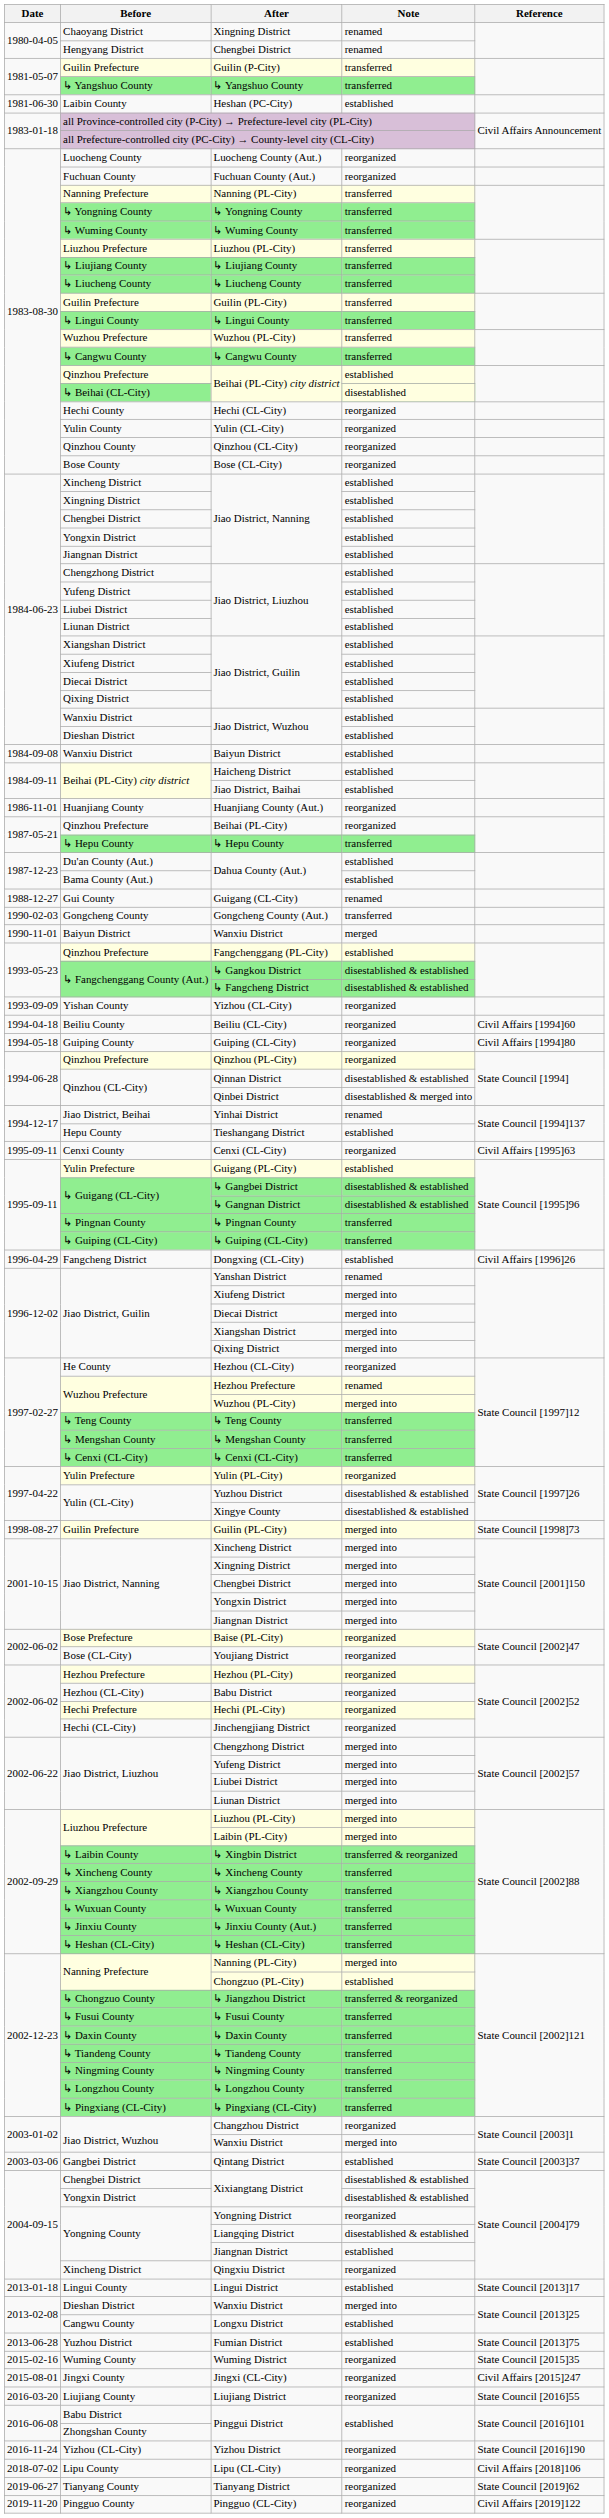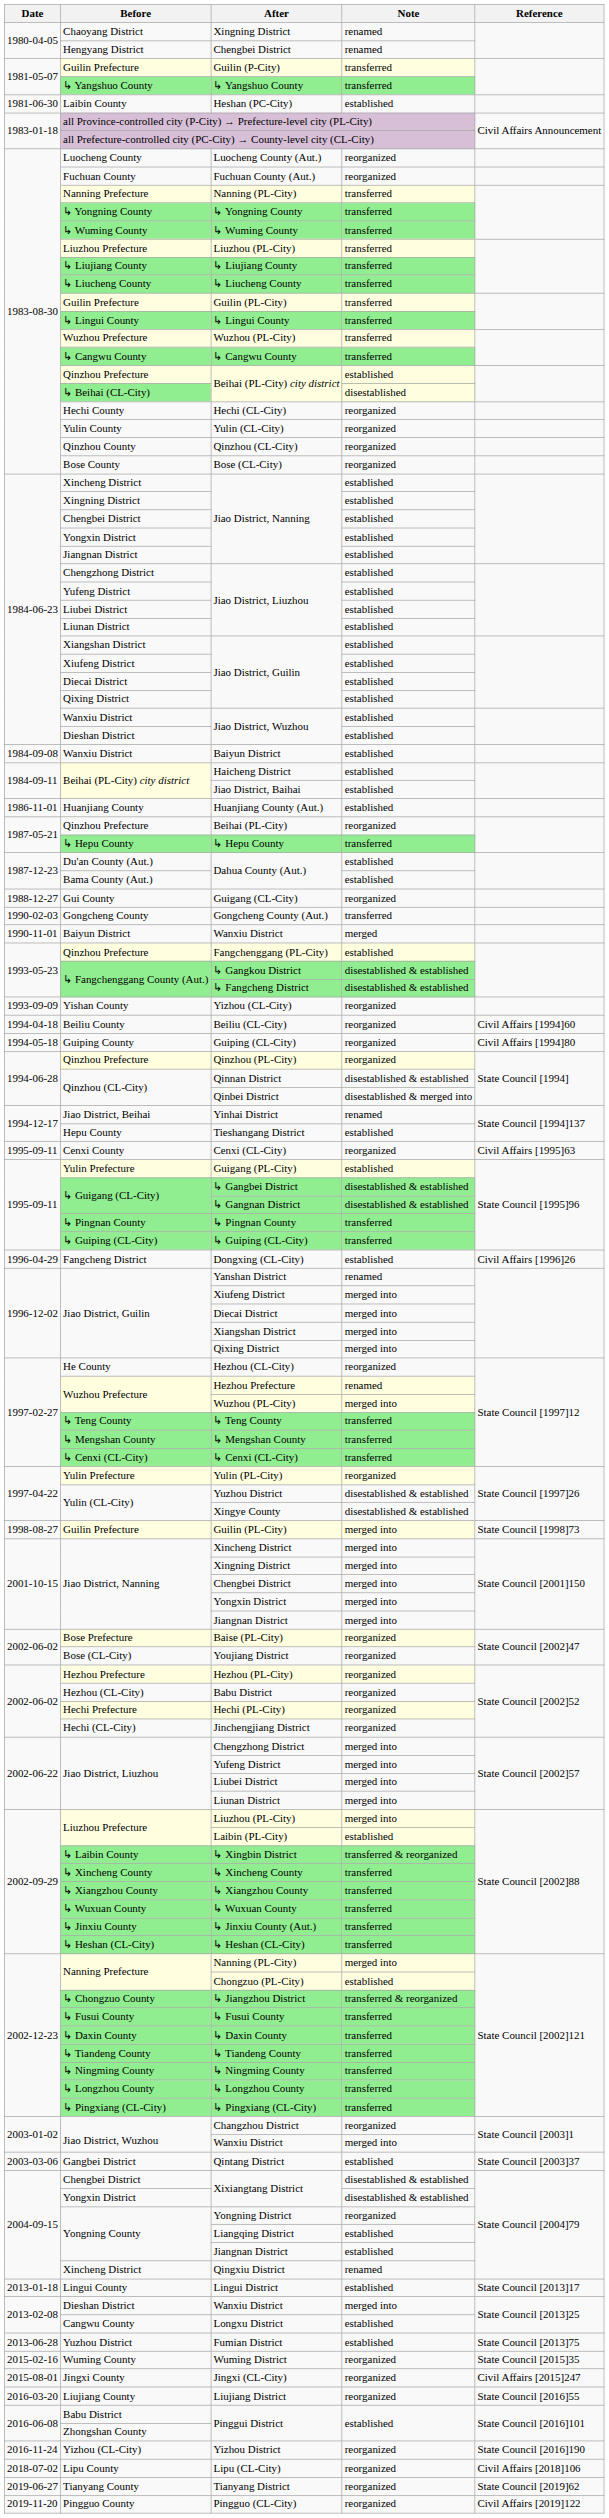 <table class="wikitable" style="font-size:90%;" align="center">
 <tr>
 <th>Date</th>
 <th>Before</th>
 <th>After</th>
 <th>Note</th>
 <th>Reference</th>
 </tr>
 <tr>
 <td rowspan="2">1980-04-05</td>
 <td>Chaoyang District</td>
 <td>Xingning District</td>
 <td>renamed</td>
 <td rowspan="2"></td>
 </tr>
 <tr>
 <td>Hengyang District</td>
 <td>Chengbei District</td>
 <td>renamed</td>
 </tr>
 <tr>
 <td rowspan="2">1981-05-07</td>
 <td bgcolor="lightyellow"> Guilin Prefecture</td>
 <td bgcolor="lightyellow">Guilin (P-City)</td>
 <td bgcolor="lightyellow">transferred</td>
 <td rowspan="2"></td>
 </tr>
 <tr bgcolor="lightgreen">
 <td>↳ Yangshuo County</td>
 <td>↳ Yangshuo County</td>
 <td>transferred</td>
 </tr>
 <tr>
 <td>1981-06-30</td>
 <td> Laibin County</td>
 <td>Heshan (PC-City)</td>
 <td>established</td>
 <td></td>
 </tr>
 <tr>
 <td rowspan="2">1983-01-18</td>
 <td bgcolor="thistle" colspan="3">all Province-controlled city (P-City) → Prefecture-level city (PL-City)</td>
 <td rowspan="2">Civil Affairs Announcement</td>
 </tr>
 <tr>
 <td bgcolor="thistle" colspan="3">all Prefecture-controlled city (PC-City) → County-level city (CL-City)</td>
 </tr>
 <tr>
 <td rowspan="18">1983-08-30</td>
 <td>Luocheng County</td>
 <td>Luocheng County (Aut.)</td>
 <td>reorganized</td>
 <td></td>
 </tr>
 <tr>
 <td>Fuchuan County</td>
 <td>Fuchuan County (Aut.)</td>
 <td>reorganized</td>
 <td></td>
 </tr>
 <tr>
 <td bgcolor="lightyellow"> Nanning Prefecture</td>
 <td bgcolor="lightyellow">Nanning (PL-City)</td>
 <td bgcolor="lightyellow">transferred</td>
 <td rowspan="3"></td>
 </tr>
 <tr bgcolor="lightgreen">
 <td>↳ Yongning County</td>
 <td>↳ Yongning County</td>
 <td>transferred</td>
 </tr>
 <tr bgcolor="lightgreen">
 <td>↳ Wuming County</td>
 <td>↳ Wuming County</td>
 <td>transferred</td>
 </tr>
 <tr>
 <td bgcolor="lightyellow"> Liuzhou Prefecture</td>
 <td bgcolor="lightyellow">Liuzhou (PL-City)</td>
 <td bgcolor="lightyellow">transferred</td>
 <td rowspan="3"></td>
 </tr>
 <tr bgcolor="lightgreen">
 <td>↳ Liujiang County</td>
 <td>↳ Liujiang County</td>
 <td>transferred</td>
 </tr>
 <tr bgcolor="lightgreen">
 <td>↳ Liucheng County</td>
 <td>↳ Liucheng County</td>
 <td>transferred</td>
 </tr>
 <tr>
 <td bgcolor="lightyellow"> Guilin Prefecture</td>
 <td bgcolor="lightyellow">Guilin (PL-City)</td>
 <td bgcolor="lightyellow">transferred</td>
 <td rowspan="2"></td>
 </tr>
 <tr bgcolor="lightgreen">
 <td>↳ Lingui County</td>
 <td>↳ Lingui County</td>
 <td>transferred</td>
 </tr>
 <tr>
 <td bgcolor="lightyellow"> Wuzhou Prefecture</td>
 <td bgcolor="lightyellow">Wuzhou (PL-City)</td>
 <td bgcolor="lightyellow">transferred</td>
 <td rowspan="2"></td>
 </tr>
 <tr bgcolor="lightgreen">
 <td>↳ Cangwu County</td>
 <td>↳ Cangwu County</td>
 <td>transferred</td>
 </tr>
 <tr>
 <td bgcolor="lightyellow"> Qinzhou Prefecture</td>
 <td rowspan="2" bgcolor="lightyellow">Beihai (PL-City) <em>city district</em></td>
 <td bgcolor="lightyellow">established</td>
 <td rowspan="2"></td>
 </tr>
 <tr bgcolor="lightgreen">
 <td>↳ Beihai (CL-City)</td>
 <td bgcolor="lightyellow">disestablished</td>
 </tr>
 <tr>
 <td>Hechi County</td>
 <td>Hechi (CL-City)</td>
 <td>reorganized</td>
 <td></td>
 </tr>
 <tr>
 <td>Yulin County</td>
 <td>Yulin (CL-City)</td>
 <td>reorganized</td>
 <td></td>
 </tr>
 <tr>
 <td>Qinzhou County</td>
 <td>Qinzhou (CL-City)</td>
 <td>reorganized</td>
 <td></td>
 </tr>
 <tr>
 <td>Bose County</td>
 <td>Bose (CL-City)</td>
 <td>reorganized</td>
 <td></td>
 </tr>
 <tr>
 <td rowspan="15">1984-06-23</td>
 <td> Xincheng District</td>
 <td rowspan="5">Jiao District, Nanning</td>
 <td>established</td>
 <td rowspan="5"></td>
 </tr>
 <tr>
 <td> Xingning District</td>
 <td>established</td>
 </tr>
 <tr>
 <td> Chengbei District</td>
 <td>established</td>
 </tr>
 <tr>
 <td> Yongxin District</td>
 <td>established</td>
 </tr>
 <tr>
 <td> Jiangnan District</td>
 <td>established</td>
 </tr>
 <tr>
 <td> Chengzhong District</td>
 <td rowspan="4">Jiao District, Liuzhou</td>
 <td>established</td>
 <td rowspan="4"></td>
 </tr>
 <tr>
 <td> Yufeng District</td>
 <td>established</td>
 </tr>
 <tr>
 <td> Liubei District</td>
 <td>established</td>
 </tr>
 <tr>
 <td> Liunan District</td>
 <td>established</td>
 </tr>
 <tr>
 <td> Xiangshan District</td>
 <td rowspan="4">Jiao District, Guilin</td>
 <td>established</td>
 <td rowspan="4"></td>
 </tr>
 <tr>
 <td> Xiufeng District</td>
 <td>established</td>
 </tr>
 <tr>
 <td> Diecai District</td>
 <td>established</td>
 </tr>
 <tr>
 <td> Qixing District</td>
 <td>established</td>
 </tr>
 <tr>
 <td> Wanxiu District</td>
 <td rowspan="2">Jiao District, Wuzhou</td>
 <td>established</td>
 <td rowspan="2"></td>
 </tr>
 <tr>
 <td> Dieshan District</td>
 <td>established</td>
 </tr>
 <tr>
 <td>1984-09-08</td>
 <td> Wanxiu District</td>
 <td>Baiyun District</td>
 <td>established</td>
 <td></td>
 </tr>
 <tr>
 <td rowspan="2">1984-09-11</td>
 <td bgcolor="lightyellow" rowspan="2">Beihai (PL-City) <em>city district</em></td>
 <td>Haicheng District</td>
 <td>established</td>
 <td rowspan="2"></td>
 </tr>
 <tr>
 <td>Jiao District, Baihai</td>
 <td>established</td>
 </tr>
 <tr>
 <td>1986-11-01</td>
 <td>Huanjiang County</td>
 <td>Huanjiang County (Aut.)</td>
-<td>reorganized</td>
+<td>established</td>
 <td></td>
 </tr>
 <tr>
 <td rowspan="2">1987-05-21</td>
 <td> Qinzhou Prefecture</td>
 <td>Beihai (PL-City)</td>
 <td>reorganized</td>
 <td rowspan="2"></td>
 </tr>
 <tr bgcolor="lightgreen">
 <td>↳ Hepu County</td>
 <td>↳ Hepu County</td>
 <td>transferred</td>
 </tr>
 <tr>
 <td rowspan="2">1987-12-23</td>
 <td> Du'an County (Aut.)</td>
 <td rowspan="2">Dahua County (Aut.)</td>
 <td>established</td>
 <td rowspan="2"></td>
 </tr>
 <tr>
 <td> Bama County (Aut.)</td>
 <td>established</td>
 </tr>
 <tr>
 <td>1988-12-27</td>
 <td>Gui County</td>
 <td>Guigang (CL-City)</td>
-<td>renamed</td>
+<td>reorganized</td>
 <td></td>
 </tr>
 <tr>
 <td>1990-02-03</td>
 <td>Gongcheng County</td>
 <td>Gongcheng County (Aut.)</td>
 <td>transferred</td>
 <td></td>
 </tr>
 <tr>
 <td>1990-11-01</td>
 <td>Baiyun District</td>
 <td>Wanxiu District</td>
 <td>merged</td>
 <td></td>
 </tr>
 <tr>
 <td rowspan="3">1993-05-23</td>
 <td bgcolor="lightyellow"> Qinzhou Prefecture</td>
 <td bgcolor="lightyellow">Fangchenggang (PL-City)</td>
 <td bgcolor="lightyellow">established</td>
 <td rowspan="3"></td>
 </tr>
 <tr bgcolor="lightgreen">
 <td rowspan="2">↳ Fangchenggang County (Aut.)</td>
 <td>↳ Gangkou District</td>
 <td>disestablished & established</td>
 </tr>
 <tr bgcolor="lightgreen">
 <td>↳ Fangcheng District</td>
 <td>disestablished & established</td>
 </tr>
 <tr>
 <td>1993-09-09</td>
 <td>Yishan County</td>
 <td>Yizhou (CL-City)</td>
 <td>reorganized</td>
 <td></td>
 </tr>
 <tr>
 <td>1994-04-18</td>
 <td>Beiliu County</td>
 <td>Beiliu (CL-City)</td>
 <td>reorganized</td>
 <td>Civil Affairs [1994]60</td>
 </tr>
 <tr>
 <td>1994-05-18</td>
 <td>Guiping County</td>
 <td>Guiping (CL-City)</td>
 <td>reorganized</td>
 <td>Civil Affairs [1994]80</td>
 </tr>
 <tr>
 <td rowspan="3">1994-06-28</td>
 <td bgcolor="lightyellow">Qinzhou Prefecture</td>
 <td bgcolor="lightyellow">Qinzhou (PL-City)</td>
 <td bgcolor="lightyellow">reorganized</td>
 <td rowspan="3">State Council [1994]</td>
 </tr>
 <tr>
 <td rowspan="2">Qinzhou (CL-City)</td>
 <td>Qinnan District</td>
 <td>disestablished & established</td>
 </tr>
 <tr>
 <td>Qinbei District</td>
 <td>disestablished & merged into</td>
 </tr>
 <tr>
 <td rowspan="2">1994-12-17</td>
 <td>Jiao District, Beihai</td>
 <td>Yinhai District</td>
 <td>renamed</td>
 <td rowspan="2">State Council [1994]137</td>
 </tr>
 <tr>
 <td> Hepu County</td>
 <td>Tieshangang District</td>
 <td>established</td>
 </tr>
 <tr>
 <td>1995-09-11</td>
 <td>Cenxi County</td>
 <td>Cenxi (CL-City)</td>
 <td>reorganized</td>
 <td>Civil Affairs [1995]63</td>
 </tr>
 <tr>
 <td rowspan="5">1995-09-11</td>
 <td bgcolor="lightyellow"> Yulin Prefecture</td>
 <td bgcolor="lightyellow">Guigang (PL-City)</td>
 <td bgcolor="lightyellow">established</td>
 <td rowspan="5">State Council [1995]96</td>
 </tr>
 <tr bgcolor="lightgreen">
 <td rowspan="2">↳ Guigang (CL-City)</td>
 <td>↳ Gangbei District</td>
 <td>disestablished & established</td>
 </tr>
 <tr bgcolor="lightgreen">
 <td>↳ Gangnan District</td>
 <td>disestablished & established</td>
 </tr>
 <tr bgcolor="lightgreen">
 <td>↳ Pingnan County</td>
 <td>↳ Pingnan County</td>
 <td>transferred</td>
 </tr>
 <tr bgcolor="lightgreen">
 <td>↳ Guiping (CL-City)</td>
 <td>↳ Guiping (CL-City)</td>
 <td>transferred</td>
 </tr>
 <tr>
 <td>1996-04-29</td>
 <td> Fangcheng District</td>
 <td>Dongxing (CL-City)</td>
 <td>established</td>
 <td>Civil Affairs [1996]26</td>
 </tr>
 <tr>
 <td rowspan="5">1996-12-02</td>
 <td rowspan="5">Jiao District, Guilin</td>
 <td>Yanshan District</td>
 <td>renamed</td>
 <td rowspan="5"></td>
 </tr>
 <tr>
 <td>Xiufeng District</td>
 <td>merged into</td>
 </tr>
 <tr>
 <td>Diecai District</td>
 <td>merged into</td>
 </tr>
 <tr>
 <td>Xiangshan District</td>
 <td>merged into</td>
 </tr>
 <tr>
 <td>Qixing District</td>
 <td>merged into</td>
 </tr>
 <tr>
 <td rowspan="6">1997-02-27</td>
 <td>He County</td>
 <td>Hezhou (CL-City)</td>
 <td>reorganized</td>
 <td rowspan="6">State Council [1997]12</td>
 </tr>
 <tr bgcolor="lightyellow">
 <td rowspan="2">Wuzhou Prefecture</td>
 <td>Hezhou Prefecture</td>
 <td>renamed</td>
 </tr>
 <tr bgcolor="lightyellow">
 <td>Wuzhou (PL-City)</td>
 <td>merged into</td>
 </tr>
 <tr bgcolor="lightgreen">
 <td>↳ Teng County</td>
 <td>↳ Teng County</td>
 <td>transferred</td>
 </tr>
 <tr bgcolor="lightgreen">
 <td>↳ Mengshan County</td>
 <td>↳ Mengshan County</td>
 <td>transferred</td>
 </tr>
 <tr bgcolor="lightgreen">
 <td>↳ Cenxi (CL-City)</td>
 <td>↳ Cenxi (CL-City)</td>
 <td>transferred</td>
 </tr>
 <tr>
 <td rowspan="3">1997-04-22</td>
 <td bgcolor="lightyellow">Yulin Prefecture</td>
 <td bgcolor="lightyellow">Yulin (PL-City)</td>
 <td bgcolor="lightyellow">reorganized</td>
 <td rowspan="3">State Council [1997]26</td>
 </tr>
 <tr>
 <td rowspan="2">Yulin (CL-City)</td>
 <td>Yuzhou District</td>
 <td>disestablished & established</td>
 </tr>
 <tr>
 <td>Xingye County</td>
 <td>disestablished & established</td>
 </tr>
 <tr>
 <td>1998-08-27</td>
 <td bgcolor="lightyellow">Guilin Prefecture</td>
 <td bgcolor="lightyellow">Guilin (PL-City)</td>
 <td bgcolor="lightyellow">merged into</td>
 <td>State Council [1998]73</td>
 </tr>
 <tr>
 <td rowspan="5">2001-10-15</td>
 <td rowspan="5">Jiao District, Nanning</td>
 <td>Xincheng District</td>
 <td>merged into</td>
 <td rowspan="5">State Council [2001]150</td>
 </tr>
 <tr>
 <td>Xingning District</td>
 <td>merged into</td>
 </tr>
 <tr>
 <td>Chengbei District</td>
 <td>merged into</td>
 </tr>
 <tr>
 <td>Yongxin District</td>
 <td>merged into</td>
 </tr>
 <tr>
 <td>Jiangnan District</td>
 <td>merged into</td>
 </tr>
 <tr>
 <td rowspan="2">2002-06-02</td>
 <td bgcolor="lightyellow">Bose Prefecture</td>
 <td bgcolor="lightyellow">Baise (PL-City)</td>
 <td bgcolor="lightyellow">reorganized</td>
 <td rowspan="2">State Council [2002]47</td>
 </tr>
 <tr>
 <td>Bose (CL-City)</td>
 <td>Youjiang District</td>
 <td>reorganized</td>
 </tr>
 <tr>
 <td rowspan="4">2002-06-02</td>
 <td bgcolor="lightyellow">Hezhou Prefecture</td>
 <td bgcolor="lightyellow">Hezhou (PL-City)</td>
 <td bgcolor="lightyellow">reorganized</td>
 <td rowspan="4">State Council [2002]52</td>
 </tr>
 <tr>
 <td>Hezhou (CL-City)</td>
 <td>Babu District</td>
 <td>reorganized</td>
 </tr>
 <tr bgcolor="lightyellow">
 <td>Hechi Prefecture</td>
 <td>Hechi (PL-City)</td>
 <td>reorganized</td>
 </tr>
 <tr>
 <td>Hechi (CL-City)</td>
 <td>Jinchengjiang District</td>
 <td>reorganized</td>
 </tr>
 <tr>
 <td rowspan="4">2002-06-22</td>
 <td rowspan="4">Jiao District, Liuzhou</td>
 <td>Chengzhong District</td>
 <td>merged into</td>
 <td rowspan="4">State Council [2002]57</td>
 </tr>
 <tr>
 <td>Yufeng District</td>
 <td>merged into</td>
 </tr>
 <tr>
 <td>Liubei District</td>
 <td>merged into</td>
 </tr>
 <tr>
 <td>Liunan District</td>
 <td>merged into</td>
 </tr>
 <tr>
 <td rowspan="8">2002-09-29</td>
 <td bgcolor="lightyellow" rowspan="2">Liuzhou Prefecture</td>
 <td bgcolor="lightyellow">Liuzhou (PL-City)</td>
 <td bgcolor="lightyellow">merged into</td>
 <td rowspan="8">State Council [2002]88</td>
 </tr>
 <tr bgcolor="lightyellow">
 <td>Laibin (PL-City)</td>
-<td>merged into</td>
+<td>established</td>
 </tr>
 <tr bgcolor="lightgreen">
 <td>↳ Laibin County</td>
 <td>↳ Xingbin District</td>
 <td>transferred & reorganized</td>
 </tr>
 <tr bgcolor="lightgreen">
 <td>↳ Xincheng County</td>
 <td>↳ Xincheng County</td>
 <td>transferred</td>
 </tr>
 <tr bgcolor="lightgreen">
 <td>↳ Xiangzhou County</td>
 <td>↳ Xiangzhou County</td>
 <td>transferred</td>
 </tr>
 <tr bgcolor="lightgreen">
 <td>↳ Wuxuan County</td>
 <td>↳ Wuxuan County</td>
 <td>transferred</td>
 </tr>
 <tr bgcolor="lightgreen">
 <td>↳ Jinxiu County</td>
 <td>↳ Jinxiu County (Aut.)</td>
 <td>transferred</td>
 </tr>
 <tr bgcolor="lightgreen">
 <td>↳ Heshan (CL-City)</td>
 <td>↳ Heshan (CL-City)</td>
 <td>transferred</td>
 </tr>
 <tr>
 <td rowspan="9">2002-12-23</td>
 <td bgcolor="lightyellow" rowspan="2">Nanning Prefecture</td>
 <td bgcolor="lightyellow">Nanning (PL-City)</td>
 <td bgcolor="lightyellow">merged into</td>
 <td rowspan="9">State Council [2002]121</td>
 </tr>
 <tr bgcolor="lightyellow">
 <td>Chongzuo (PL-City)</td>
 <td>established</td>
 </tr>
 <tr bgcolor="lightgreen">
 <td>↳ Chongzuo County</td>
 <td>↳ Jiangzhou District</td>
 <td>transferred & reorganized</td>
 </tr>
 <tr bgcolor="lightgreen">
 <td>↳ Fusui County</td>
 <td>↳ Fusui County</td>
 <td>transferred</td>
 </tr>
 <tr bgcolor="lightgreen">
 <td>↳ Daxin County</td>
 <td>↳ Daxin County</td>
 <td>transferred</td>
 </tr>
 <tr bgcolor="lightgreen">
 <td>↳ Tiandeng County</td>
 <td>↳ Tiandeng County</td>
 <td>transferred</td>
 </tr>
 <tr bgcolor="lightgreen">
 <td>↳ Ningming County</td>
 <td>↳ Ningming County</td>
 <td>transferred</td>
 </tr>
 <tr bgcolor="lightgreen">
 <td>↳ Longzhou County</td>
 <td>↳ Longzhou County</td>
 <td>transferred</td>
 </tr>
 <tr bgcolor="lightgreen">
 <td>↳ Pingxiang (CL-City)</td>
 <td>↳ Pingxiang (CL-City)</td>
 <td>transferred</td>
 </tr>
 <tr>
 <td rowspan="2">2003-01-02</td>
 <td rowspan="2"><br>Jiao District, Wuzhou</td>
 <td>Changzhou District</td>
 <td>reorganized</td>
 <td rowspan="2">State Council [2003]1</td>
 </tr>
 <tr>
 <td>Wanxiu District</td>
 <td>merged into</td>
 </tr>
 <tr>
 <td>2003-03-06</td>
 <td> Gangbei District</td>
 <td>Qintang District</td>
 <td>established</td>
 <td>State Council [2003]37</td>
 </tr>
 <tr>
 <td rowspan="6">2004-09-15</td>
 <td>Chengbei District</td>
 <td rowspan="2">Xixiangtang District</td>
 <td>disestablished & established</td>
 <td rowspan="6">State Council [2004]79</td>
 </tr>
 <tr>
 <td>Yongxin District</td>
 <td>disestablished & established</td>
 </tr>
 <tr>
 <td rowspan="3">Yongning County</td>
 <td>Yongning District</td>
 <td>reorganized</td>
 </tr>
 <tr>
 <td>Liangqing District</td>
-<td>disestablished & established</td>
+<td>established</td>
 </tr>
 <tr>
 <td>Jiangnan District</td>
 <td>established</td>
 </tr>
 <tr>
 <td>Xincheng District</td>
 <td>Qingxiu District</td>
-<td>reorganized</td>
+<td>renamed</td>
 </tr>
 <tr>
 <td>2013-01-18</td>
 <td>Lingui County</td>
 <td>Lingui District</td>
 <td>established</td>
 <td>State Council [2013]17</td>
 </tr>
 <tr>
 <td rowspan="2">2013-02-08</td>
 <td>Dieshan District</td>
 <td>Wanxiu District</td>
 <td>merged into</td>
 <td rowspan="2">State Council [2013]25</td>
 </tr>
 <tr>
 <td> Cangwu County</td>
 <td>Longxu District</td>
 <td>established</td>
 </tr>
 <tr>
 <td>2013-06-28</td>
 <td> Yuzhou District</td>
 <td>Fumian District</td>
 <td>established</td>
 <td>State Council [2013]75</td>
 </tr>
 <tr>
 <td>2015-02-16</td>
 <td>Wuming County</td>
 <td>Wuming District</td>
 <td>reorganized</td>
 <td>State Council [2015]35</td>
 </tr>
 <tr>
 <td>2015-08-01</td>
 <td>Jingxi County</td>
 <td>Jingxi (CL-City)</td>
 <td>reorganized</td>
 <td>Civil Affairs [2015]247</td>
 </tr>
 <tr>
 <td>2016-03-20</td>
 <td>Liujiang County</td>
 <td>Liujiang District</td>
 <td>reorganized</td>
 <td>State Council [2016]55</td>
 </tr>
 <tr>
 <td rowspan="2">2016-06-08</td>
 <td> Babu District</td>
 <td rowspan="2">Pinggui District</td>
 <td rowspan="2">established</td>
 <td rowspan="2">State Council [2016]101</td>
 </tr>
 <tr>
 <td> Zhongshan County</td>
 </tr>
 <tr>
 <td>2016-11-24</td>
 <td>Yizhou (CL-City)</td>
 <td>Yizhou District</td>
 <td>reorganized</td>
 <td>State Council [2016]190</td>
 </tr>
 <tr>
 <td>2018-07-02</td>
 <td>Lipu County</td>
 <td>Lipu (CL-City)</td>
 <td>reorganized</td>
 <td>Civil Affairs [2018]106</td>
 </tr>
 <tr>
 <td>2019-06-27</td>
 <td>Tianyang County</td>
 <td>Tianyang District</td>
 <td>reorganized</td>
 <td>State Council [2019]62</td>
 </tr>
 <tr>
 <td>2019-11-20</td>
 <td>Pingguo County</td>
 <td>Pingguo (CL-City)</td>
 <td>reorganized</td>
 <td>Civil Affairs [2019]122</td>
 </tr>
 </table>
